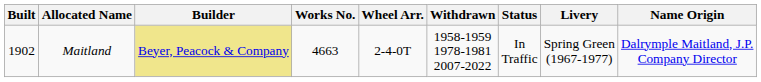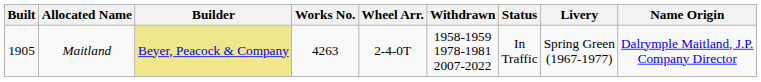 <table class="wikitable">
 <tr>
 <th>Built</th>
 <th>Allocated Name</th>
 <th>Builder</th>
 <th>Works No.</th>
 <th>Wheel Arr.</th>
 <th>Withdrawn</th>
 <th>Status</th>
 <th>Livery</th>
 <th>Name Origin</th>
 </tr>
 <tr>
-<td align="center">1902</td>
+<td align="center">1905</td>
 <td align="center"><em>Maitland</em></td>
 <td align="center" style="background: khaki;"><a href='#'>Beyer, Peacock & Company</a></td>
-<td align="center">4663</td>
+<td align="center">4263</td>
 <td align="center">2-4-0T</td>
 <td align="center">1958-1959<br>1978-1981<br>2007-2022</td>
 <td align="center">In<br>Traffic</td>
 <td align="center">Spring Green<br>(1967-1977)</td>
 <td align="center"><a href='#'>Dalrymple Maitland, J.P.<br>Company Director</a></td>
 </tr>
 </table>
